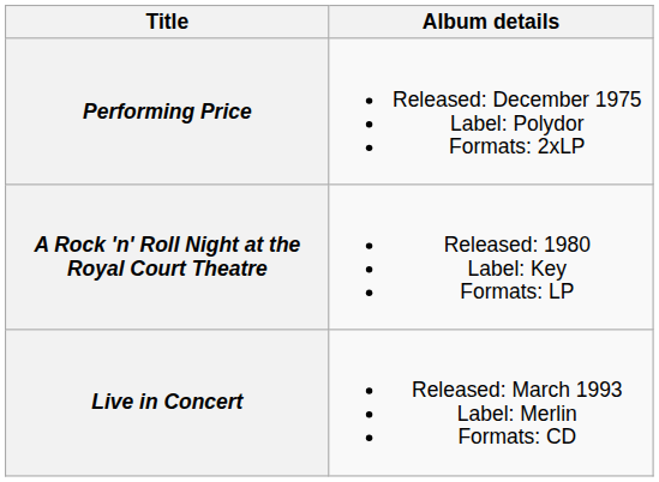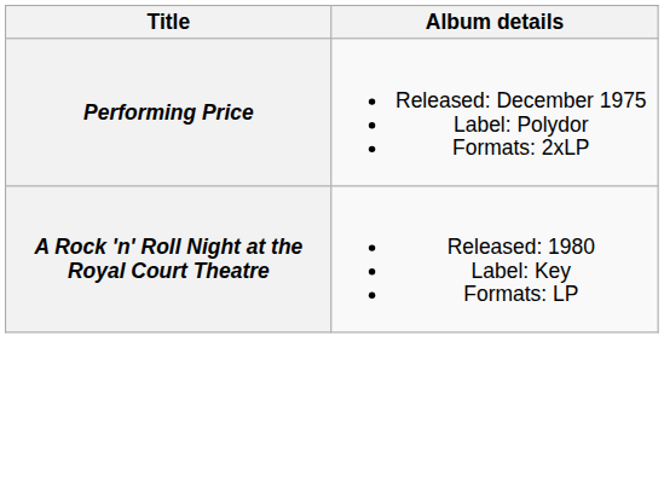 <table class="wikitable plainrowheaders" style="text-align:center;">
 <tr>
 <th scope="col" style="width:15em;">Title</th>
 <th scope="col" style="width:15em;">Album details</th>
 </tr>
 <tr>
 <th scope="row"><em>Performing Price</em></th>
 <td><br><ul><li>Released: December 1975</li><li>Label: Polydor</li><li>Formats: 2xLP</li></ul></td>
 </tr>
 <tr>
 <th scope="row"><em>A Rock 'n' Roll Night at the Royal Court Theatre</em></th>
 <td><br><ul><li>Released: 1980</li><li>Label: Key</li><li>Formats: LP</li></ul></td>
 </tr>
-<tr>
-<th scope="row"><em>Live in Concert</em></th>
-<td><br><ul><li>Released: March 1993</li><li>Label: Merlin</li><li>Formats: CD</li></ul></td>
-</tr>
 </table>
